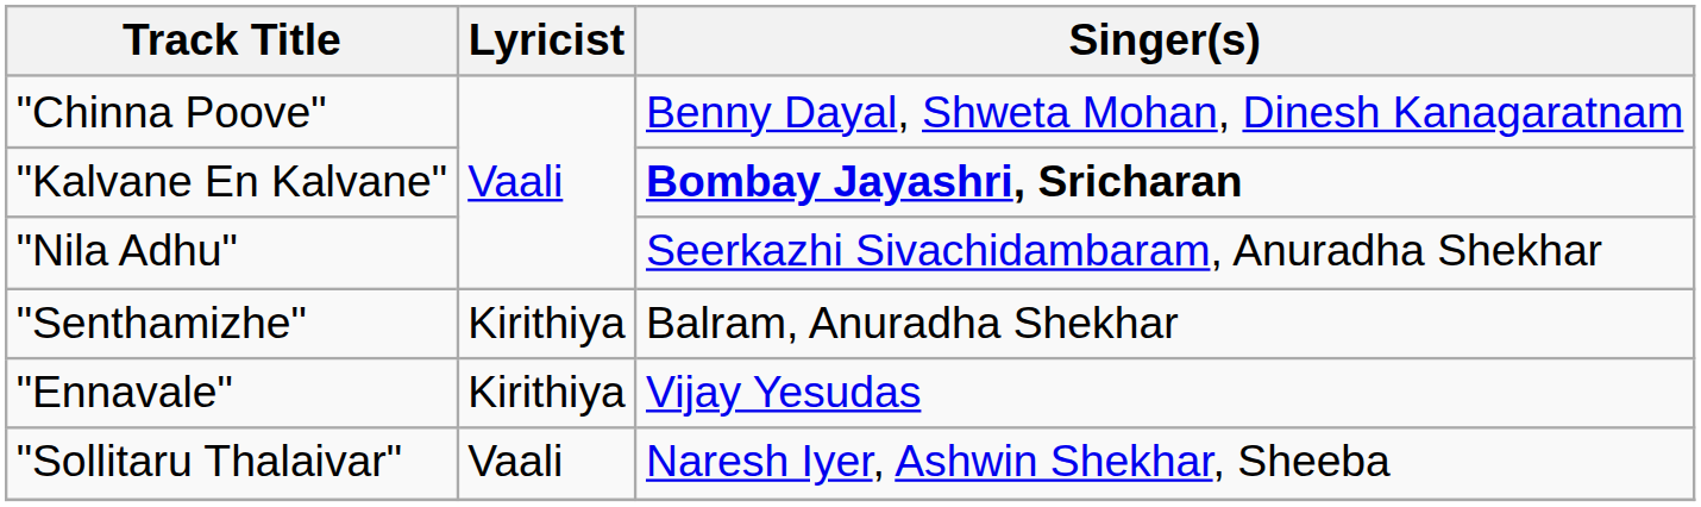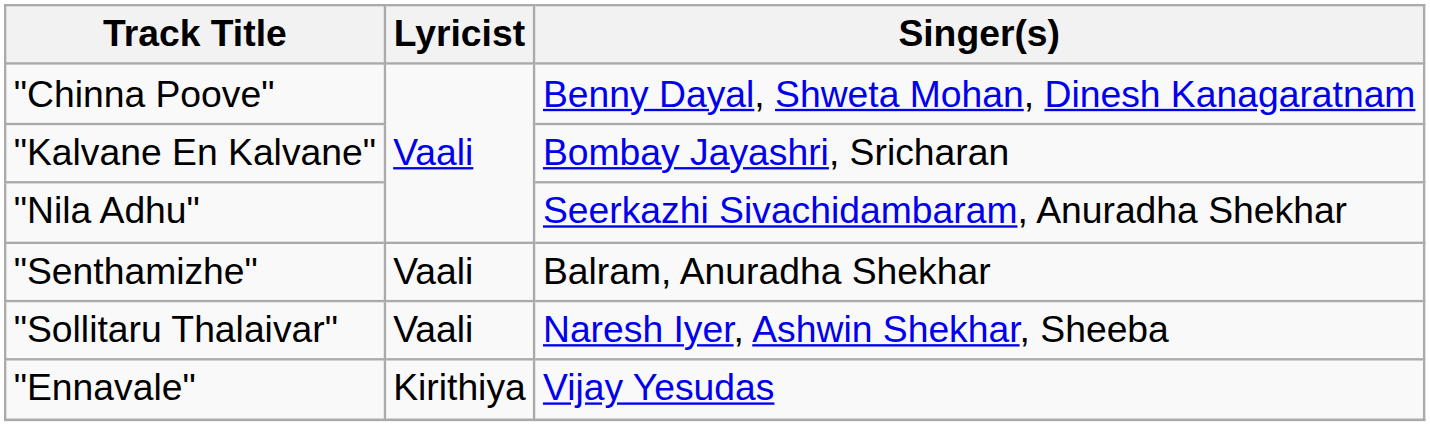 <table class="wikitable">
 <tr>
 <th>Track Title</th>
 <th>Lyricist</th>
 <th>Singer(s)</th>
 </tr>
 <tr>
 <td>"Chinna Poove"</td>
 <td rowspan="3"><a href='#'>Vaali</a></td>
 <td><a href='#'>Benny Dayal</a>, <a href='#'>Shweta Mohan</a>, <a href='#'>Dinesh Kanagaratnam</a></td>
 </tr>
 <tr>
 <td>"Kalvane En Kalvane"</td>
-<td><strong><a href='#'>Bombay Jayashri</a>, Sricharan</strong></td>
+<td><a href='#'>Bombay Jayashri</a>, Sricharan</td>
 </tr>
 <tr>
 <td>"Nila Adhu"</td>
 <td><a href='#'>Seerkazhi Sivachidambaram</a>, Anuradha Shekhar</td>
 </tr>
 <tr>
 <td>"Senthamizhe"</td>
-<td>Kirithiya</td>
+<td>Vaali</td>
 <td>Balram, Anuradha Shekhar</td>
+</tr>
+<tr>
+<td>"Sollitaru Thalaivar"</td>
+<td>Vaali</td>
+<td><a href='#'>Naresh Iyer</a>, <a href='#'>Ashwin Shekhar</a>, Sheeba</td>
 </tr>
 <tr>
 <td>"Ennavale"</td>
 <td>Kirithiya</td>
 <td><a href='#'>Vijay Yesudas</a></td>
 </tr>
 <tr>
-<td>"Sollitaru Thalaivar"</td>
-<td>Vaali</td>
-<td><a href='#'>Naresh Iyer</a>, <a href='#'>Ashwin Shekhar</a>, Sheeba</td>
-</tr>
-<tr>
 </tr>
 </table>
